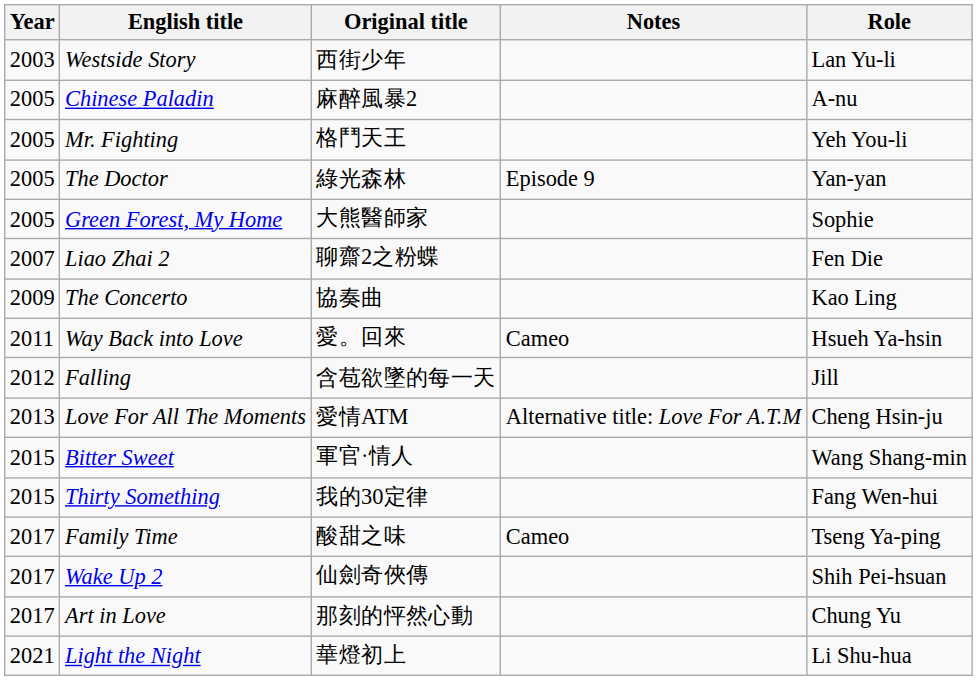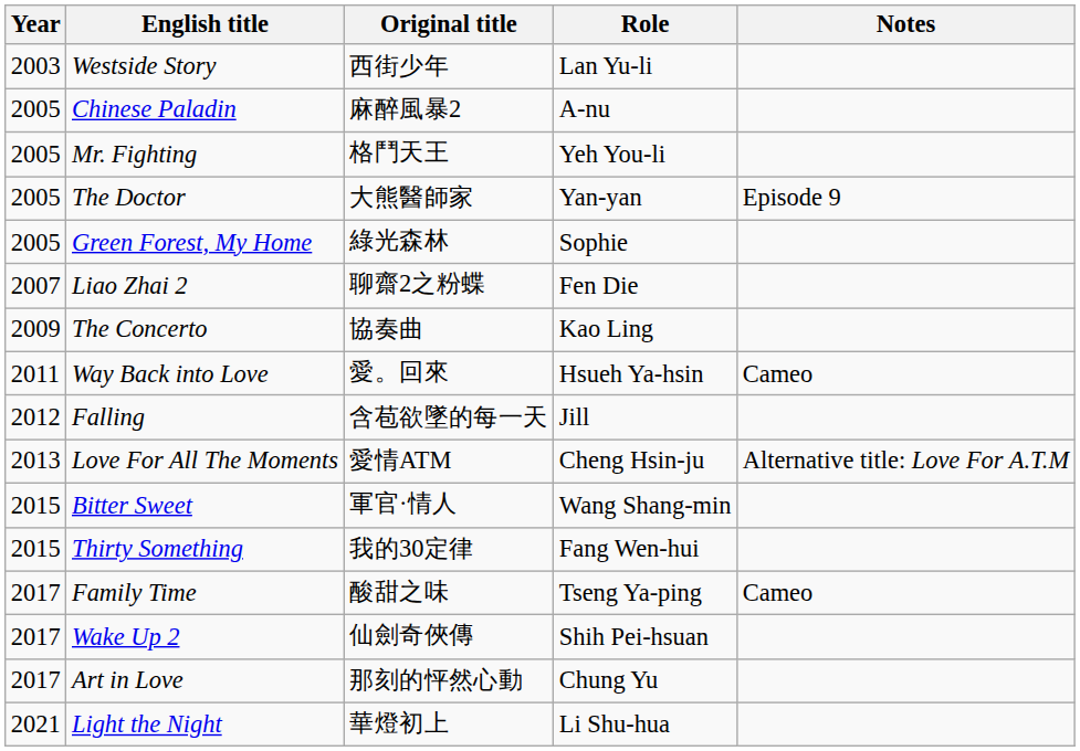 <table class="wikitable sortable">
 <tr>
 <th>Year</th>
 <th>English title</th>
 <th>Original title</th>
+<th>Role</th>
 <th class="unsortable">Notes</th>
-<th>Role</th>
 </tr>
 <tr>
 <td>2003</td>
 <td><em>Westside Story</em></td>
 <td>西街少年</td>
+<td>Lan Yu-li</td>
 <td></td>
-<td>Lan Yu-li</td>
 </tr>
 <tr>
 <td>2005</td>
 <td><em><a href='#'>Chinese Paladin</a></em></td>
 <td>麻醉風暴2</td>
+<td>A-nu</td>
 <td></td>
-<td>A-nu</td>
 </tr>
 <tr>
 <td>2005</td>
 <td><em>Mr. Fighting</em></td>
 <td>格鬥天王</td>
+<td>Yeh You-li</td>
 <td></td>
-<td>Yeh You-li</td>
 </tr>
 <tr>
 <td>2005</td>
 <td><em>The Doctor</em></td>
-<td>綠光森林</td>
+<td>大熊醫師家</td>
+<td>Yan-yan</td>
 <td>Episode 9</td>
-<td>Yan-yan</td>
 </tr>
 <tr>
 <td>2005</td>
 <td><em><a href='#'>Green Forest, My Home</a></em></td>
-<td>大熊醫師家</td>
+<td>綠光森林</td>
+<td>Sophie</td>
 <td></td>
-<td>Sophie</td>
 </tr>
 <tr>
 <td>2007</td>
 <td><em>Liao Zhai 2</em></td>
 <td>聊齋2之粉蝶</td>
+<td>Fen Die</td>
 <td></td>
-<td>Fen Die</td>
 </tr>
 <tr>
 <td>2009</td>
 <td><em>The Concerto</em></td>
 <td>協奏曲</td>
+<td>Kao Ling</td>
 <td></td>
-<td>Kao Ling</td>
 </tr>
 <tr>
 <td>2011</td>
 <td><em>Way Back into Love</em></td>
 <td>愛。回來</td>
+<td>Hsueh Ya-hsin</td>
 <td>Cameo</td>
-<td>Hsueh Ya-hsin</td>
 </tr>
 <tr>
 <td>2012</td>
 <td><em>Falling</em></td>
 <td>含苞欲墜的每一天</td>
+<td>Jill</td>
 <td></td>
-<td>Jill</td>
 </tr>
 <tr>
 <td>2013</td>
 <td><em>Love For All The Moments</em></td>
 <td>愛情ATM</td>
+<td>Cheng Hsin-ju</td>
 <td>Alternative title: <em>Love For A.T.M</em></td>
-<td>Cheng Hsin-ju</td>
 </tr>
 <tr>
 <td>2015</td>
 <td><em><a href='#'>Bitter Sweet</a></em></td>
 <td>軍官·情人</td>
+<td>Wang Shang-min</td>
 <td></td>
-<td>Wang Shang-min</td>
 </tr>
 <tr>
 <td>2015</td>
 <td><em><a href='#'>Thirty Something</a></em></td>
 <td>我的30定律</td>
+<td>Fang Wen-hui</td>
 <td></td>
-<td>Fang Wen-hui</td>
 </tr>
 <tr>
 <td>2017</td>
 <td><em>Family Time</em></td>
 <td>酸甜之味</td>
+<td>Tseng Ya-ping</td>
 <td>Cameo</td>
-<td>Tseng Ya-ping</td>
 </tr>
 <tr>
 <td>2017</td>
 <td><em><a href='#'>Wake Up 2</a></em></td>
 <td>仙劍奇俠傳</td>
+<td>Shih Pei-hsuan</td>
 <td></td>
-<td>Shih Pei-hsuan</td>
 </tr>
 <tr>
 <td>2017</td>
 <td><em>Art in Love</em></td>
 <td>那刻的怦然心動</td>
+<td>Chung Yu</td>
 <td></td>
-<td>Chung Yu</td>
 </tr>
 <tr>
 <td>2021</td>
 <td><em><a href='#'>Light the Night</a></em></td>
 <td>華燈初上</td>
+<td>Li Shu-hua</td>
 <td></td>
-<td>Li Shu-hua</td>
 </tr>
 </table>
